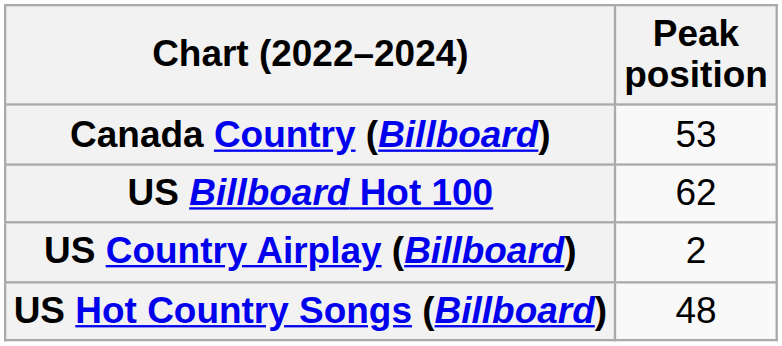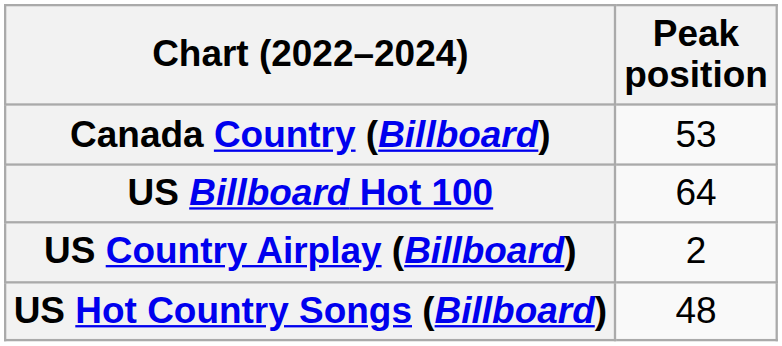 <table class="wikitable sortable plainrowheaders" style="text-align:center">
 <tr>
 <th scope="col">Chart (2022–2024)</th>
 <th scope="col">Peak<br>position</th>
 </tr>
 <tr>
 <th scope="row">Canada <a href='#'>Country</a> (<em><a href='#'>Billboard</a></em>)</th>
 <td>53</td>
 </tr>
 <tr>
 <th scope="row">US <a href='#'><em>Billboard</em> Hot 100</a></th>
-<td>62</td>
+<td>64</td>
 </tr>
 <tr>
 <th scope="row">US <a href='#'>Country Airplay</a> (<em><a href='#'>Billboard</a></em>)</th>
 <td>2</td>
 </tr>
 <tr>
 <th scope="row">US <a href='#'>Hot Country Songs</a> (<em><a href='#'>Billboard</a></em>)</th>
 <td>48</td>
 </tr>
 </table>
